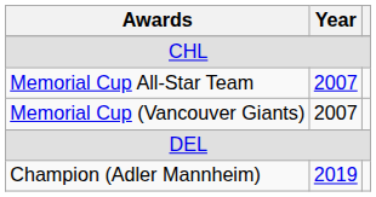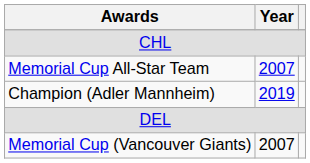 <table class="wikitable">
 <tr>
 <th>Awards</th>
 <th>Year</th>
 <th></th>
 </tr>
 <tr>
 </tr>
 <tr ALIGN="center" bgcolor="#e0e0e0">
 <td colspan="3"><a href='#'>CHL</a></td>
 </tr>
 <tr>
 <td><a href='#'>Memorial Cup</a> All-Star Team</td>
 <td><a href='#'>2007</a></td>
 <td></td>
 </tr>
 <tr>
-<td><a href='#'>Memorial Cup</a> (Vancouver Giants)</td>
-<td>2007</td>
+<td>Champion (Adler Mannheim)</td>
+<td><a href='#'>2019</a></td>
 <td></td>
 </tr>
 <tr ALIGN="center" bgcolor="#e0e0e0">
 <td colspan="3"><a href='#'>DEL</a></td>
 </tr>
 <tr>
-<td>Champion (Adler Mannheim)</td>
-<td><a href='#'>2019</a></td>
+<td><a href='#'>Memorial Cup</a> (Vancouver Giants)</td>
+<td>2007</td>
 <td></td>
 </tr>
 </table>
